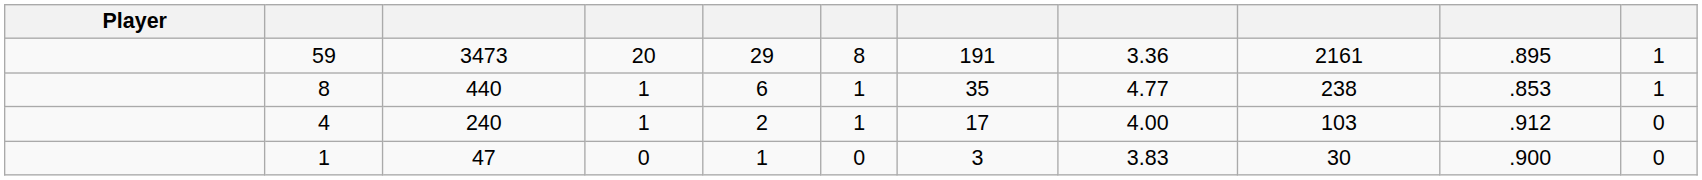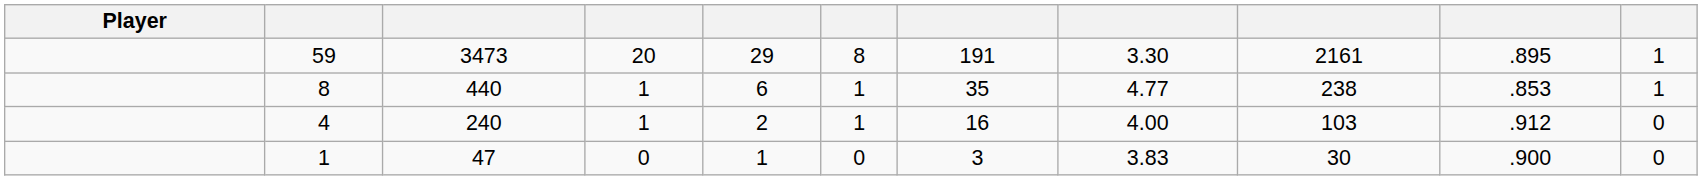 <table class="wikitable sortable" style="width:100%;">
 <tr style="text-align:center; background:#ddd;">
 <th>Player</th>
 <th></th>
 <th></th>
 <th></th>
 <th></th>
 <th></th>
 <th></th>
 <th></th>
 <th></th>
 <th></th>
 <th></th>
 </tr>
 <tr align=center>
 <td></td>
 <td>59</td>
 <td>3473</td>
 <td>20</td>
 <td>29</td>
 <td>8</td>
 <td>191</td>
-<td>3.36</td>
+<td>3.30</td>
 <td>2161</td>
 <td>.895</td>
 <td>1</td>
 </tr>
 <tr align=center>
 <td></td>
 <td>8</td>
 <td>440</td>
 <td>1</td>
 <td>6</td>
 <td>1</td>
 <td>35</td>
 <td>4.77</td>
 <td>238</td>
 <td>.853</td>
 <td>1</td>
 </tr>
 <tr align=center>
 <td></td>
 <td>4</td>
 <td>240</td>
 <td>1</td>
 <td>2</td>
 <td>1</td>
-<td>17</td>
+<td>16</td>
 <td>4.00</td>
 <td>103</td>
 <td>.912</td>
 <td>0</td>
 </tr>
 <tr align=center>
 <td></td>
 <td>1</td>
 <td>47</td>
 <td>0</td>
 <td>1</td>
 <td>0</td>
 <td>3</td>
 <td>3.83</td>
 <td>30</td>
 <td>.900</td>
 <td>0</td>
 </tr>
 </table>
